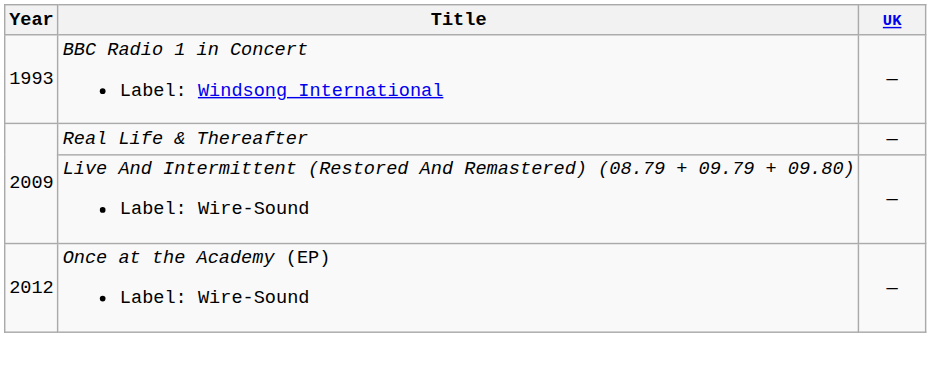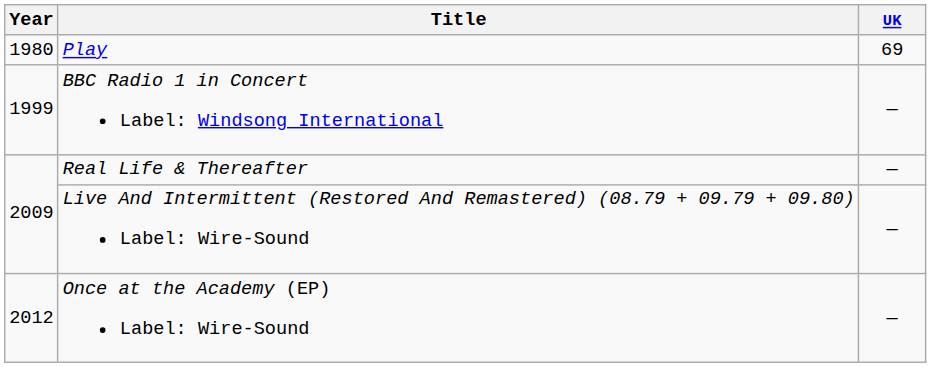 <table class="wikitable">
 <tr>
 <th>Year</th>
 <th>Title</th>
 <th style="width:40px;"><small><a href='#'>UK</a></small><br></th>
 </tr>
 <tr>
-<td>1993</td>
+<td>1980</td>
+<td><em><a href='#'>Play</a></em></td>
+<td align=center>69</td>
+</tr>
+<tr>
+<td>1999</td>
 <td><em>BBC Radio 1 in Concert</em><br><ul><li>Label: <a href='#'>Windsong International</a></li></ul></td>
 <td align=center>—</td>
 </tr>
 <tr>
 <td rowspan=2>2009</td>
 <td><em>Real Life & Thereafter</em></td>
 <td align=center>—</td>
 </tr>
 <tr>
 <td><em>Live And Intermittent (Restored And Remastered) (08.79 + 09.79 + 09.80)</em><br><ul><li>Label: Wire-Sound</li></ul></td>
 <td align=center>—</td>
 </tr>
 <tr>
 <td>2012</td>
 <td><em>Once at the Academy</em> (EP)<br><ul><li>Label: Wire-Sound</li></ul></td>
 <td align=center>—</td>
 </tr>
 </table>
